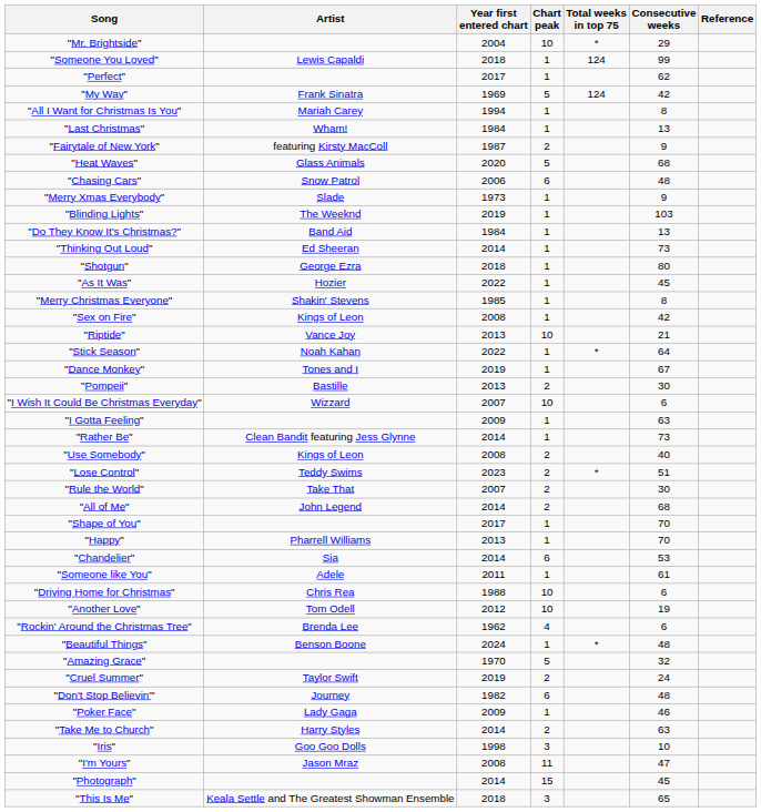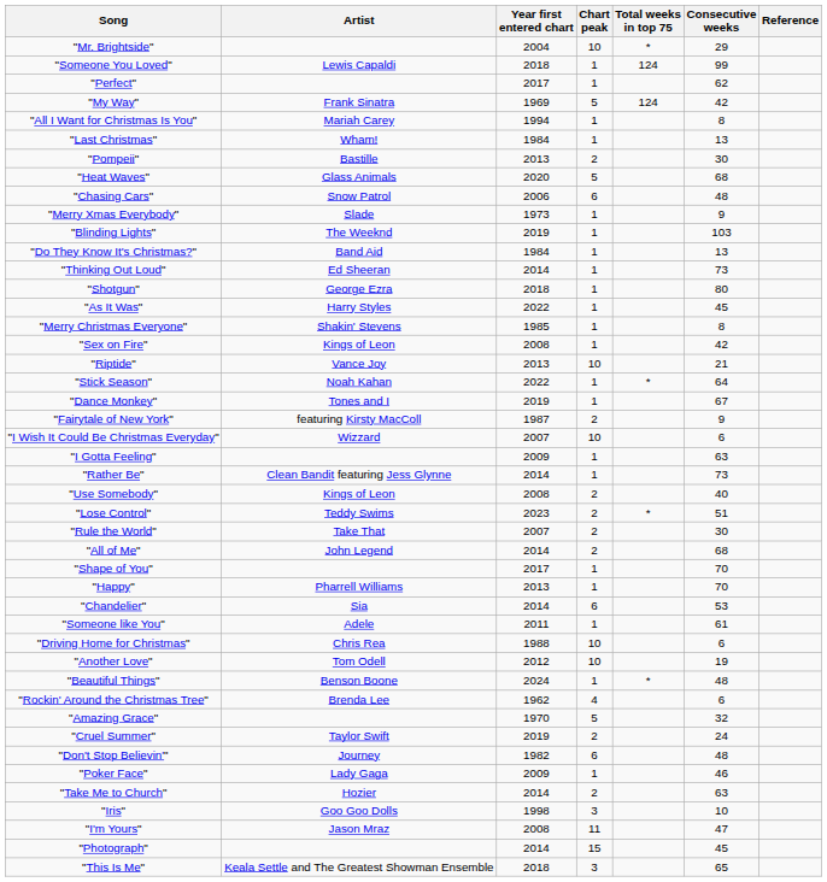 <table class="wikitable plainrowheaders sortable" style="text-align:center">
 <tr>
 <th scope="col">Song</th>
 <th scope="col">Artist</th>
 <th scope="col">Year first<br>entered chart</th>
 <th scope="col">Chart<br>peak</th>
 <th scope="col">Total weeks<br>in top 75</th>
 <th scope="col">Consecutive<br>weeks</th>
 <th scope="col">Reference</th>
 </tr>
 <tr>
 <td>"<a href='#'>Mr. Brightside</a>"</td>
 <td></td>
 <td>2004</td>
 <td>10</td>
 <td>*</td>
 <td>29</td>
 <td></td>
 </tr>
 <tr>
 <td>"<a href='#'>Someone You Loved</a>"</td>
 <td><a href='#'>Lewis Capaldi</a></td>
 <td>2018</td>
 <td>1</td>
 <td>124</td>
 <td>99</td>
 <td></td>
 </tr>
 <tr>
 <td>"<a href='#'>Perfect</a>"</td>
 <td></td>
 <td>2017</td>
 <td>1</td>
 <td></td>
 <td>62</td>
 <td></td>
 </tr>
 <tr>
 <td>"<a href='#'>My Way</a>"</td>
 <td><a href='#'>Frank Sinatra</a></td>
 <td>1969</td>
 <td>5</td>
 <td>124</td>
 <td>42</td>
 <td></td>
 </tr>
 <tr>
 <td>"<a href='#'>All I Want for Christmas Is You</a>"</td>
 <td><a href='#'>Mariah Carey</a></td>
 <td>1994</td>
 <td>1</td>
 <td></td>
 <td>8</td>
 <td></td>
 </tr>
 <tr>
 <td>"<a href='#'>Last Christmas</a>"</td>
 <td><a href='#'>Wham!</a></td>
 <td>1984</td>
 <td>1</td>
 <td></td>
 <td>13</td>
 <td></td>
 </tr>
 <tr>
-<td>"<a href='#'>Fairytale of New York</a>"</td>
-<td> featuring <a href='#'>Kirsty MacColl</a></td>
-<td>1987</td>
+<td>"<a href='#'>Pompeii</a>"</td>
+<td><a href='#'>Bastille</a></td>
+<td>2013</td>
 <td>2</td>
 <td></td>
-<td>9</td>
+<td>30</td>
 <td></td>
 </tr>
 <tr>
 <td>"<a href='#'>Heat Waves</a>"</td>
 <td><a href='#'>Glass Animals</a></td>
 <td>2020</td>
 <td>5</td>
 <td></td>
 <td>68</td>
 <td></td>
 </tr>
 <tr>
 <td>"<a href='#'>Chasing Cars</a>"</td>
 <td><a href='#'>Snow Patrol</a></td>
 <td>2006</td>
 <td>6</td>
 <td></td>
 <td>48</td>
 <td></td>
 </tr>
 <tr>
 <td>"<a href='#'>Merry Xmas Everybody</a>"</td>
 <td><a href='#'>Slade</a></td>
 <td>1973</td>
 <td>1</td>
 <td></td>
 <td>9</td>
 <td></td>
 </tr>
 <tr>
 <td>"<a href='#'>Blinding Lights</a>"</td>
 <td><a href='#'>The Weeknd</a></td>
 <td>2019</td>
 <td>1</td>
 <td></td>
 <td>103</td>
 <td></td>
 </tr>
 <tr>
 <td>"<a href='#'>Do They Know It's Christmas?</a>"</td>
 <td><a href='#'>Band Aid</a></td>
 <td>1984</td>
 <td>1</td>
 <td></td>
 <td>13</td>
 <td></td>
 </tr>
 <tr>
 <td>"<a href='#'>Thinking Out Loud</a>"</td>
 <td><a href='#'>Ed Sheeran</a></td>
 <td>2014</td>
 <td>1</td>
 <td></td>
 <td>73</td>
 <td></td>
 </tr>
 <tr>
 <td>"<a href='#'>Shotgun</a>"</td>
 <td><a href='#'>George Ezra</a></td>
 <td>2018</td>
 <td>1</td>
 <td></td>
 <td>80</td>
 <td></td>
 </tr>
 <tr>
 <td>"<a href='#'>As It Was</a>"</td>
-<td><a href='#'>Hozier</a></td>
+<td><a href='#'>Harry Styles</a></td>
 <td>2022</td>
 <td>1</td>
 <td></td>
 <td>45</td>
 <td></td>
 </tr>
 <tr>
 <td>"<a href='#'>Merry Christmas Everyone</a>"</td>
 <td><a href='#'>Shakin' Stevens</a></td>
 <td>1985</td>
 <td>1</td>
 <td></td>
 <td>8</td>
 <td></td>
 </tr>
 <tr>
 <td>"<a href='#'>Sex on Fire</a>"</td>
 <td><a href='#'>Kings of Leon</a></td>
 <td>2008</td>
 <td>1</td>
 <td></td>
 <td>42</td>
 <td></td>
 </tr>
 <tr>
 <td>"<a href='#'>Riptide</a>"</td>
 <td><a href='#'>Vance Joy</a></td>
 <td>2013</td>
 <td>10</td>
 <td></td>
 <td>21</td>
 <td></td>
 </tr>
 <tr>
 <td>"<a href='#'>Stick Season</a>"</td>
 <td><a href='#'>Noah Kahan</a></td>
 <td>2022</td>
 <td>1</td>
 <td>*</td>
 <td>64</td>
 <td></td>
 </tr>
 <tr>
 <td>"<a href='#'>Dance Monkey</a>"</td>
 <td><a href='#'>Tones and I</a></td>
 <td>2019</td>
 <td>1</td>
 <td></td>
 <td>67</td>
 <td></td>
 </tr>
 <tr>
-<td>"<a href='#'>Pompeii</a>"</td>
-<td><a href='#'>Bastille</a></td>
-<td>2013</td>
+<td>"<a href='#'>Fairytale of New York</a>"</td>
+<td> featuring <a href='#'>Kirsty MacColl</a></td>
+<td>1987</td>
 <td>2</td>
 <td></td>
-<td>30</td>
+<td>9</td>
 <td></td>
 </tr>
 <tr>
 <td>"<a href='#'>I Wish It Could Be Christmas Everyday</a>"</td>
 <td><a href='#'>Wizzard</a></td>
 <td>2007</td>
 <td>10</td>
 <td></td>
 <td>6</td>
 <td></td>
 </tr>
 <tr>
 <td>"<a href='#'>I Gotta Feeling</a>"</td>
 <td></td>
 <td>2009</td>
 <td>1</td>
 <td></td>
 <td>63</td>
 <td></td>
 </tr>
 <tr>
 <td>"<a href='#'>Rather Be</a>"</td>
 <td><a href='#'>Clean Bandit</a> featuring <a href='#'>Jess Glynne</a></td>
 <td>2014</td>
 <td>1</td>
 <td></td>
 <td>73</td>
 <td></td>
 </tr>
 <tr>
 <td>"<a href='#'>Use Somebody</a>"</td>
 <td><a href='#'>Kings of Leon</a></td>
 <td>2008</td>
 <td>2</td>
 <td></td>
 <td>40</td>
 <td></td>
 </tr>
 <tr>
 <td>"<a href='#'>Lose Control</a>"</td>
 <td><a href='#'>Teddy Swims</a></td>
 <td>2023</td>
 <td>2</td>
 <td>*</td>
 <td>51</td>
 <td></td>
 </tr>
 <tr>
 <td>"<a href='#'>Rule the World</a>"</td>
 <td><a href='#'>Take That</a></td>
 <td>2007</td>
 <td>2</td>
 <td></td>
 <td>30</td>
 <td></td>
 </tr>
 <tr>
 <td>"<a href='#'>All of Me</a>"</td>
 <td><a href='#'>John Legend</a></td>
 <td>2014</td>
 <td>2</td>
 <td></td>
 <td>68</td>
 <td></td>
 </tr>
 <tr>
 <td>"<a href='#'>Shape of You</a>"</td>
 <td></td>
 <td>2017</td>
 <td>1</td>
 <td></td>
 <td>70</td>
 <td></td>
 </tr>
 <tr>
 <td>"<a href='#'>Happy</a>"</td>
 <td><a href='#'>Pharrell Williams</a></td>
 <td>2013</td>
 <td>1</td>
 <td></td>
 <td>70</td>
 <td></td>
 </tr>
 <tr>
 <td>"<a href='#'>Chandelier</a>"</td>
 <td><a href='#'>Sia</a></td>
 <td>2014</td>
 <td>6</td>
 <td></td>
 <td>53</td>
 <td></td>
 </tr>
 <tr>
 <td>"<a href='#'>Someone like You</a>"</td>
 <td><a href='#'>Adele</a></td>
 <td>2011</td>
 <td>1</td>
 <td></td>
 <td>61</td>
 <td></td>
 </tr>
 <tr>
 <td>"<a href='#'>Driving Home for Christmas</a>"</td>
 <td><a href='#'>Chris Rea</a></td>
 <td>1988</td>
 <td>10</td>
 <td></td>
 <td>6</td>
 <td></td>
 </tr>
 <tr>
 <td>"<a href='#'>Another Love</a>"</td>
 <td><a href='#'>Tom Odell</a></td>
 <td>2012</td>
 <td>10</td>
 <td></td>
 <td>19</td>
 <td></td>
 </tr>
 <tr>
+<td>"<a href='#'>Beautiful Things</a>"</td>
+<td><a href='#'>Benson Boone</a></td>
+<td>2024</td>
+<td>1</td>
+<td>*</td>
+<td>48</td>
+<td></td>
+</tr>
+<tr>
 <td>"<a href='#'>Rockin' Around the Christmas Tree</a>"</td>
 <td><a href='#'>Brenda Lee</a></td>
 <td>1962</td>
 <td>4</td>
 <td></td>
 <td>6</td>
-<td></td>
-</tr>
-<tr>
-<td>"<a href='#'>Beautiful Things</a>"</td>
-<td><a href='#'>Benson Boone</a></td>
-<td>2024</td>
-<td>1</td>
-<td>*</td>
-<td>48</td>
 <td></td>
 </tr>
 <tr>
 <td>"<a href='#'>Amazing Grace</a>"</td>
 <td></td>
 <td>1970</td>
 <td>5</td>
 <td></td>
 <td>32</td>
 <td></td>
 </tr>
 <tr>
 <td>"<a href='#'>Cruel Summer</a>"</td>
 <td><a href='#'>Taylor Swift</a></td>
 <td>2019</td>
 <td>2</td>
 <td></td>
 <td>24</td>
 <td></td>
 </tr>
 <tr>
 <td>"<a href='#'>Don't Stop Believin'</a>"</td>
 <td><a href='#'>Journey</a></td>
 <td>1982</td>
 <td>6</td>
 <td></td>
 <td>48</td>
 <td></td>
 </tr>
 <tr>
 <td>"<a href='#'>Poker Face</a>"</td>
 <td><a href='#'>Lady Gaga</a></td>
 <td>2009</td>
 <td>1</td>
 <td></td>
 <td>46</td>
 <td></td>
 </tr>
 <tr>
 <td>"<a href='#'>Take Me to Church</a>"</td>
-<td><a href='#'>Harry Styles</a></td>
+<td><a href='#'>Hozier</a></td>
 <td>2014</td>
 <td>2</td>
 <td></td>
 <td>63</td>
 <td></td>
 </tr>
 <tr>
 <td>"<a href='#'>Iris</a>"</td>
 <td><a href='#'>Goo Goo Dolls</a></td>
 <td>1998</td>
 <td>3</td>
 <td></td>
 <td>10</td>
 <td></td>
 </tr>
 <tr>
 <td>"<a href='#'>I'm Yours</a>"</td>
 <td><a href='#'>Jason Mraz</a></td>
 <td>2008</td>
 <td>11</td>
 <td></td>
 <td>47</td>
 <td></td>
 </tr>
 <tr>
 <td>"<a href='#'>Photograph</a>"</td>
 <td></td>
 <td>2014</td>
 <td>15</td>
 <td></td>
 <td>45</td>
 <td></td>
 </tr>
 <tr>
 <td>"<a href='#'>This Is Me</a>"</td>
 <td><a href='#'>Keala Settle</a> and The Greatest Showman Ensemble</td>
 <td>2018</td>
 <td>3</td>
 <td></td>
 <td>65</td>
 <td><br></td>
 </tr>
 </table>
